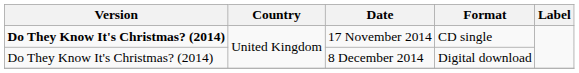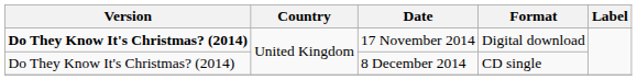 <table class="wikitable plainrowheaders">
 <tr>
 <th>Version</th>
 <th>Country</th>
 <th>Date</th>
 <th>Format</th>
 <th>Label</th>
 </tr>
 <tr>
 <td><strong>Do They Know It's Christmas? (2014)</strong></td>
 <td rowspan="2">United Kingdom</td>
 <td>17 November 2014</td>
-<td>CD single</td>
+<td>Digital download</td>
 <td rowspan="2"></td>
 </tr>
 <tr>
 <td>Do They Know It's Christmas? (2014)</td>
 <td>8 December 2014</td>
-<td>Digital download</td>
+<td>CD single</td>
 </tr>
 <tr>
 </tr>
 </table>
